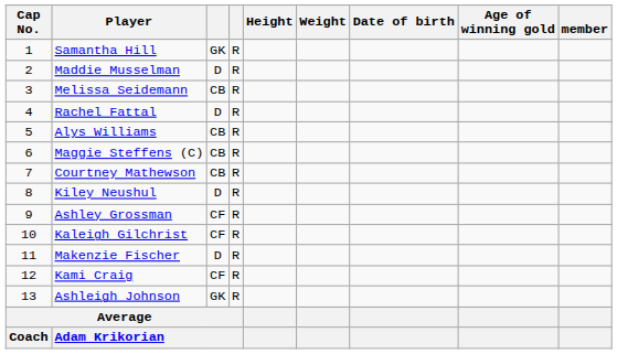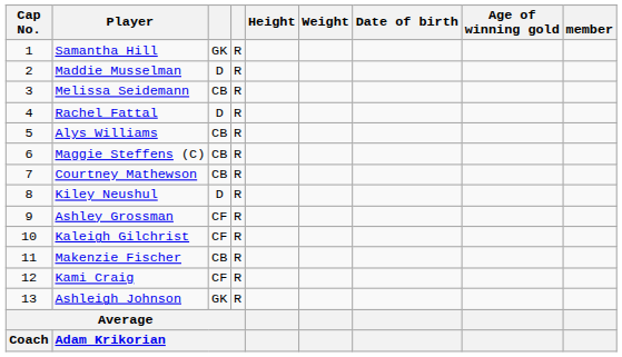 <table class="wikitable sortable" style="text-align: center; font-size: 85%; margin-left: 1em;">
 <tr>
 <th>Cap<br>No.</th>
 <th>Player</th>
 <th></th>
 <th></th>
 <th>Height</th>
 <th>Weight</th>
 <th>Date of birth</th>
 <th>Age of<br>winning gold</th>
 <th><br>member</th>
 </tr>
 <tr>
 <td>1</td>
 <td style="text-align: left;" data-sort-value="Hill, Samantha"><a href='#'>Samantha Hill</a></td>
 <td>GK</td>
 <td>R</td>
 <td style="text-align: left;"></td>
 <td style="text-align: right;"></td>
 <td style="text-align: right;"></td>
 <td style="text-align: left;"></td>
 <td></td>
 </tr>
 <tr>
 <td>2</td>
 <td style="text-align: left;" data-sort-value="Musselman, Maddie"><a href='#'>Maddie Musselman</a></td>
 <td>D</td>
 <td>R</td>
 <td style="text-align: left;"></td>
 <td style="text-align: right;"></td>
 <td style="text-align: right;"></td>
 <td style="text-align: left;"></td>
 <td></td>
 </tr>
 <tr>
 <td>3</td>
 <td style="text-align: left;" data-sort-value="Seidemann, Melissa"><a href='#'>Melissa Seidemann</a></td>
 <td>CB</td>
 <td>R</td>
 <td style="text-align: left;"></td>
 <td style="text-align: right;"></td>
 <td style="text-align: right;"></td>
 <td style="text-align: left;"></td>
 <td></td>
 </tr>
 <tr>
 <td>4</td>
 <td style="text-align: left;" data-sort-value="Fattal, Rachel"><a href='#'>Rachel Fattal</a></td>
 <td>D</td>
 <td>R</td>
 <td style="text-align: left;"></td>
 <td style="text-align: right;"></td>
 <td style="text-align: right;"></td>
 <td style="text-align: left;"></td>
 <td></td>
 </tr>
 <tr>
 <td>5</td>
 <td style="text-align: left;" data-sort-value="Williams, Alys"><a href='#'>Alys Williams</a></td>
 <td>CB</td>
 <td>R</td>
 <td style="text-align: left;"></td>
 <td style="text-align: right;"></td>
 <td style="text-align: right;"></td>
 <td style="text-align: left;"></td>
 <td></td>
 </tr>
 <tr>
 <td>6</td>
 <td style="text-align: left;" data-sort-value="Steffens, Maggie"><a href='#'>Maggie Steffens</a> (C)</td>
 <td>CB</td>
 <td>R</td>
 <td style="text-align: left;"></td>
 <td style="text-align: right;"></td>
 <td style="text-align: right;"></td>
 <td style="text-align: left;"></td>
 <td></td>
 </tr>
 <tr>
 <td>7</td>
 <td style="text-align: left;" data-sort-value="Mathewson, Courtney"><a href='#'>Courtney Mathewson</a></td>
 <td>CB</td>
 <td>R</td>
 <td style="text-align: left;"></td>
 <td style="text-align: right;"></td>
 <td style="text-align: right;"></td>
 <td style="text-align: left;"></td>
 <td></td>
 </tr>
 <tr>
 <td>8</td>
 <td style="text-align: left;" data-sort-value="Neushul, Kiley"><a href='#'>Kiley Neushul</a></td>
 <td>D</td>
 <td>R</td>
 <td style="text-align: left;"></td>
 <td style="text-align: right;"></td>
 <td style="text-align: right;"></td>
 <td style="text-align: left;"></td>
 <td></td>
 </tr>
 <tr>
 <td>9</td>
 <td style="text-align: left;" data-sort-value="Grossman, Ashley"><a href='#'>Ashley Grossman</a></td>
 <td>CF</td>
 <td>R</td>
 <td style="text-align: left;"></td>
 <td style="text-align: right;"></td>
 <td style="text-align: right;"></td>
 <td style="text-align: left;"></td>
 <td></td>
 </tr>
 <tr>
 <td>10</td>
 <td style="text-align: left;" data-sort-value="Gilchrist, Kaleigh"><a href='#'>Kaleigh Gilchrist</a></td>
 <td>CF</td>
 <td>R</td>
 <td style="text-align: left;"></td>
 <td style="text-align: right;"></td>
 <td style="text-align: right;"></td>
 <td style="text-align: left;"></td>
 <td></td>
 </tr>
 <tr>
 <td>11</td>
 <td style="text-align: left;" data-sort-value="Fischer, Makenzie"><a href='#'>Makenzie Fischer</a></td>
-<td>D</td>
+<td>CB</td>
 <td>R</td>
 <td style="text-align: left;"></td>
 <td style="text-align: right;"></td>
 <td style="text-align: right;"></td>
 <td style="text-align: left;"></td>
 <td></td>
 </tr>
 <tr>
 <td>12</td>
 <td style="text-align: left;" data-sort-value="Craig, Kami"><a href='#'>Kami Craig</a></td>
 <td>CF</td>
 <td>R</td>
 <td style="text-align: left;"></td>
 <td style="text-align: right;"></td>
 <td style="text-align: right;"></td>
 <td style="text-align: left;"></td>
 <td></td>
 </tr>
 <tr>
 <td>13</td>
 <td style="text-align: left;" data-sort-value="Johnson, Ashleigh"><a href='#'>Ashleigh Johnson</a></td>
 <td>GK</td>
 <td>R</td>
 <td style="text-align: left;"></td>
 <td style="text-align: right;"></td>
 <td style="text-align: right;"></td>
 <td style="text-align: left;"></td>
 <td></td>
 </tr>
 <tr>
 <th colspan="4">Average</th>
 <th style="text-align: left;"></th>
 <th style="text-align: right;"></th>
 <th style="text-align: right;"></th>
 <th style="text-align: left;"></th>
 <th></th>
 </tr>
 <tr>
 <th>Coach</th>
 <th colspan="3" style="text-align: left;"><a href='#'>Adam Krikorian</a></th>
 <th style="text-align: left;"></th>
 <th></th>
 <th style="text-align: right;"></th>
 <th style="text-align: left;"></th>
 <th></th>
 </tr>
 </table>
